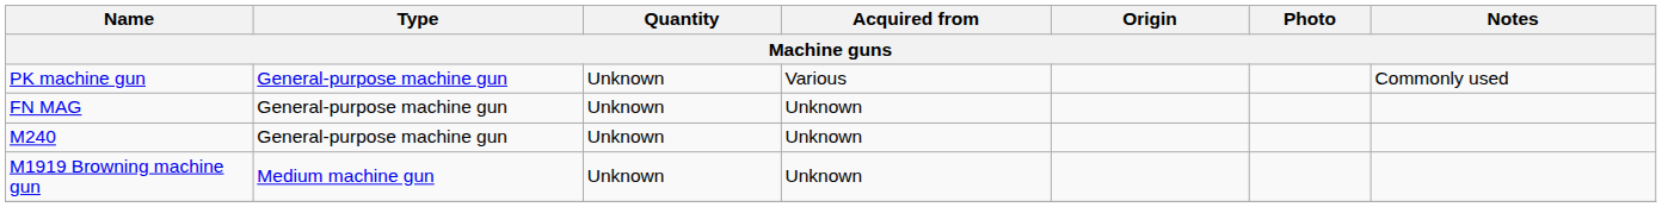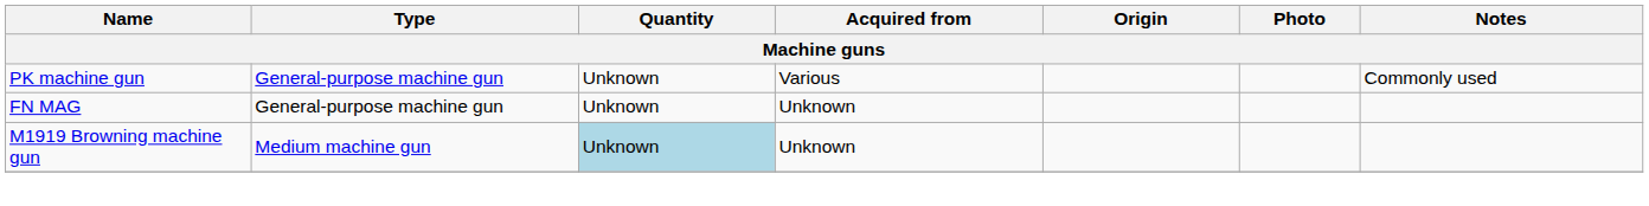 <table style="width:90%;" class="wikitable">
 <tr>
 <th style="width:15%;">Name</th>
 <th style="width:20%;">Type</th>
 <th style="width:12%;">Quantity</th>
 <th>Acquired from</th>
 <th style="width:12%;">Origin</th>
 <th>Photo</th>
 <th>Notes</th>
 </tr>
 <tr>
 <th colspan="7">Machine guns</th>
 </tr>
 <tr>
 <td><a href='#'>PK machine gun</a></td>
 <td><a href='#'>General-purpose machine gun</a></td>
 <td>Unknown</td>
 <td>Various</td>
 <td></td>
 <td></td>
 <td>Commonly used</td>
 </tr>
 <tr>
 <td><a href='#'>FN MAG</a></td>
 <td>General-purpose machine gun</td>
 <td>Unknown</td>
 <td>Unknown</td>
 <td></td>
 <td></td>
 <td></td>
 </tr>
 <tr>
-<td><a href='#'>M240</a></td>
-<td>General-purpose machine gun</td>
-<td>Unknown</td>
-<td>Unknown</td>
-<td><br></td>
-<td></td>
-<td></td>
-</tr>
-<tr>
 <td><a href='#'>M1919 Browning machine gun</a></td>
 <td><a href='#'>Medium machine gun</a></td>
-<td>Unknown</td>
+<td style="background: lightblue;">Unknown</td>
 <td>Unknown</td>
 <td></td>
 <td></td>
 <td></td>
 </tr>
 <tr>
 </tr>
 </table>
